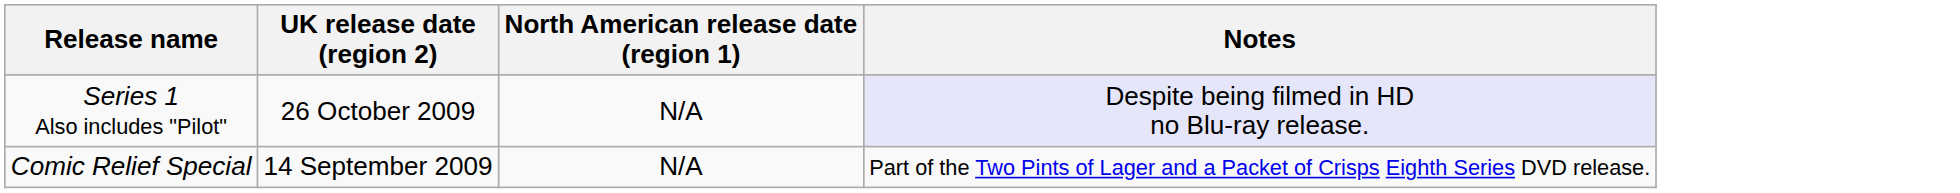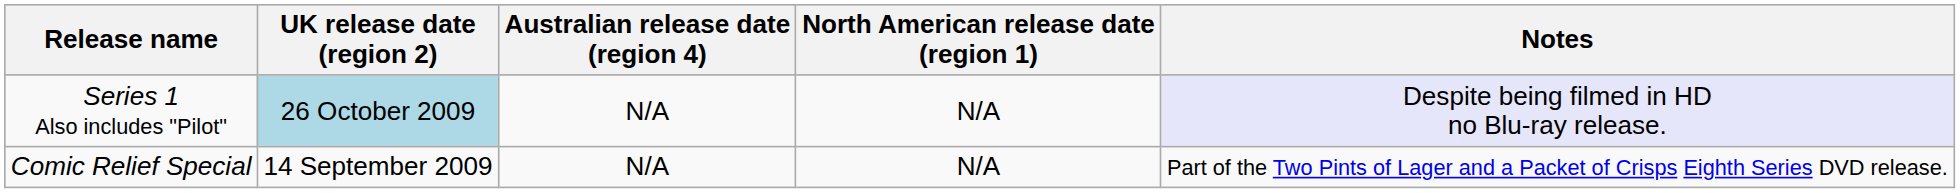 <table class="wikitable">
 <tr>
 <th>Release name</th>
 <th>UK release date<br>(region 2)</th>
+<th>Australian release date<br>(region 4)</th>
 <th>North American release date<br>(region 1)</th>
 <th>Notes</th>
 </tr>
 <tr style="text-align:center;">
 <td><em>Series 1</em><br><small>Also includes "Pilot"</small></td>
-<td>26 October 2009 </td>
+<td style="background: lightblue;">26 October 2009 </td>
+<td>N/A</td>
 <td>N/A</td>
 <td style="background: lavender;">Despite being filmed in HD <br> no Blu-ray release.</td>
 </tr>
 <tr style="text-align:center;">
 <td><em>Comic Relief Special</em></td>
 <td>14 September 2009</td>
 <td>N/A</td>
+<td>N/A</td>
 <td><small>Part of the <a href='#'>Two Pints of Lager and a Packet of Crisps</a> <a href='#'>Eighth Series</a> DVD release.</small></td>
 </tr>
 </table>
